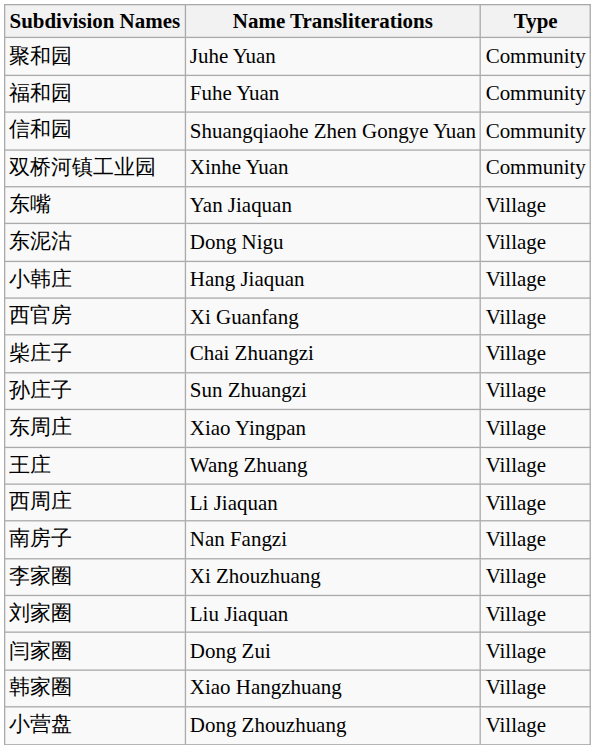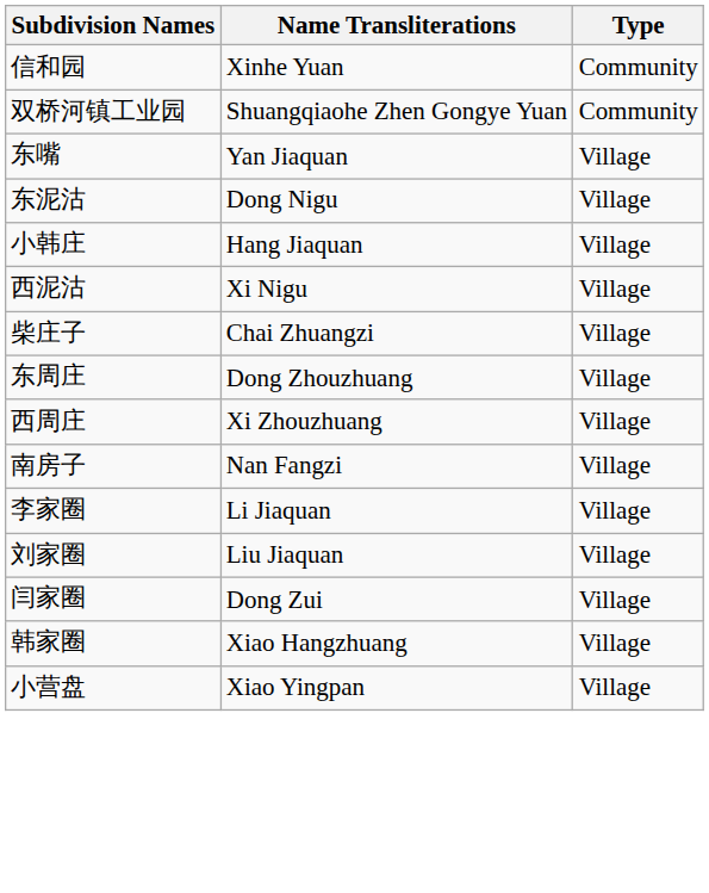 <table class="wikitable sortable">
 <tr>
 <th>Subdivision Names</th>
 <th>Name Transliterations</th>
 <th>Type</th>
 </tr>
 <tr>
-<td>聚和园</td>
-<td>Juhe Yuan</td>
-<td>Community</td>
-</tr>
-<tr>
-<td>福和园</td>
-<td>Fuhe Yuan</td>
-<td>Community</td>
-</tr>
-<tr>
 <td>信和园</td>
-<td>Shuangqiaohe Zhen Gongye Yuan</td>
+<td>Xinhe Yuan</td>
 <td>Community</td>
 </tr>
 <tr>
 <td>双桥河镇工业园</td>
-<td>Xinhe Yuan</td>
+<td>Shuangqiaohe Zhen Gongye Yuan</td>
 <td>Community</td>
 </tr>
 <tr>
 <td>东嘴</td>
 <td>Yan Jiaquan</td>
 <td>Village</td>
 </tr>
 <tr>
 <td>东泥沽</td>
 <td>Dong Nigu</td>
 <td>Village</td>
 </tr>
 <tr>
 <td>小韩庄</td>
 <td>Hang Jiaquan</td>
 <td>Village</td>
 </tr>
 <tr>
-<td>西官房</td>
-<td>Xi Guanfang</td>
+<td>西泥沽</td>
+<td>Xi Nigu</td>
 <td>Village</td>
 </tr>
 <tr>
 <td>柴庄子</td>
 <td>Chai Zhuangzi</td>
 <td>Village</td>
 </tr>
 <tr>
-<td>孙庄子</td>
-<td>Sun Zhuangzi</td>
-<td>Village</td>
-</tr>
-<tr>
 <td>东周庄</td>
-<td>Xiao Yingpan</td>
-<td>Village</td>
-</tr>
-<tr>
-<td>王庄</td>
-<td>Wang Zhuang</td>
+<td>Dong Zhouzhuang</td>
 <td>Village</td>
 </tr>
 <tr>
 <td>西周庄</td>
-<td>Li Jiaquan</td>
+<td>Xi Zhouzhuang</td>
 <td>Village</td>
 </tr>
 <tr>
 <td>南房子</td>
 <td>Nan Fangzi</td>
 <td>Village</td>
 </tr>
 <tr>
 <td>李家圈</td>
-<td>Xi Zhouzhuang</td>
+<td>Li Jiaquan</td>
 <td>Village</td>
 </tr>
 <tr>
 <td>刘家圈</td>
 <td>Liu Jiaquan</td>
 <td>Village</td>
 </tr>
 <tr>
 <td>闫家圈</td>
 <td>Dong Zui</td>
 <td>Village</td>
 </tr>
 <tr>
 <td>韩家圈</td>
 <td>Xiao Hangzhuang</td>
 <td>Village</td>
 </tr>
 <tr>
 <td>小营盘</td>
-<td>Dong Zhouzhuang</td>
+<td>Xiao Yingpan</td>
 <td>Village</td>
 </tr>
 </table>
